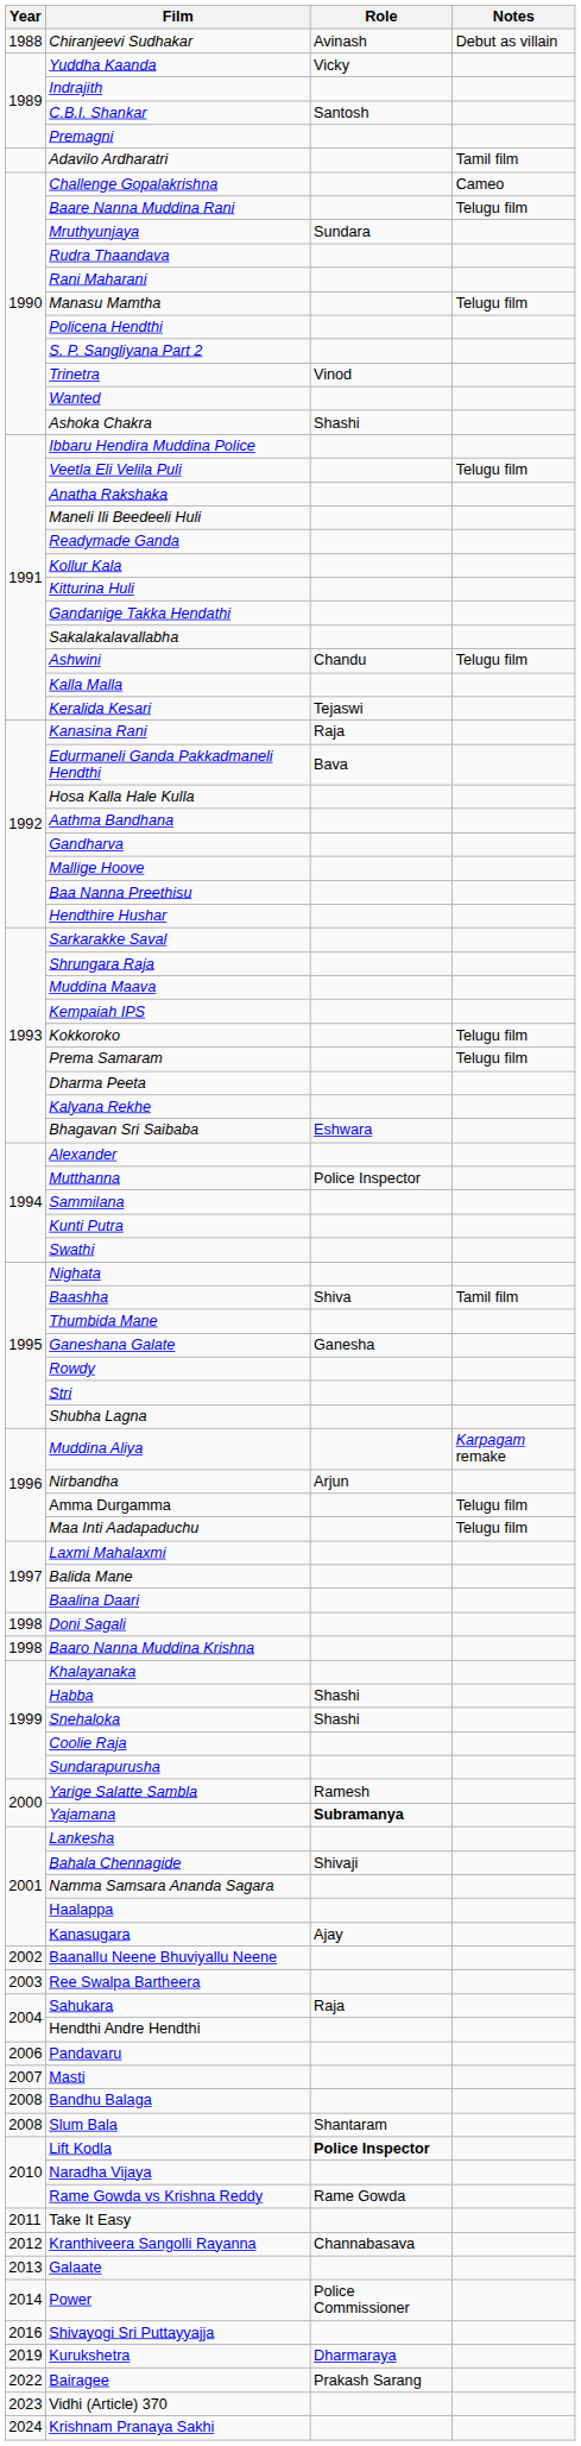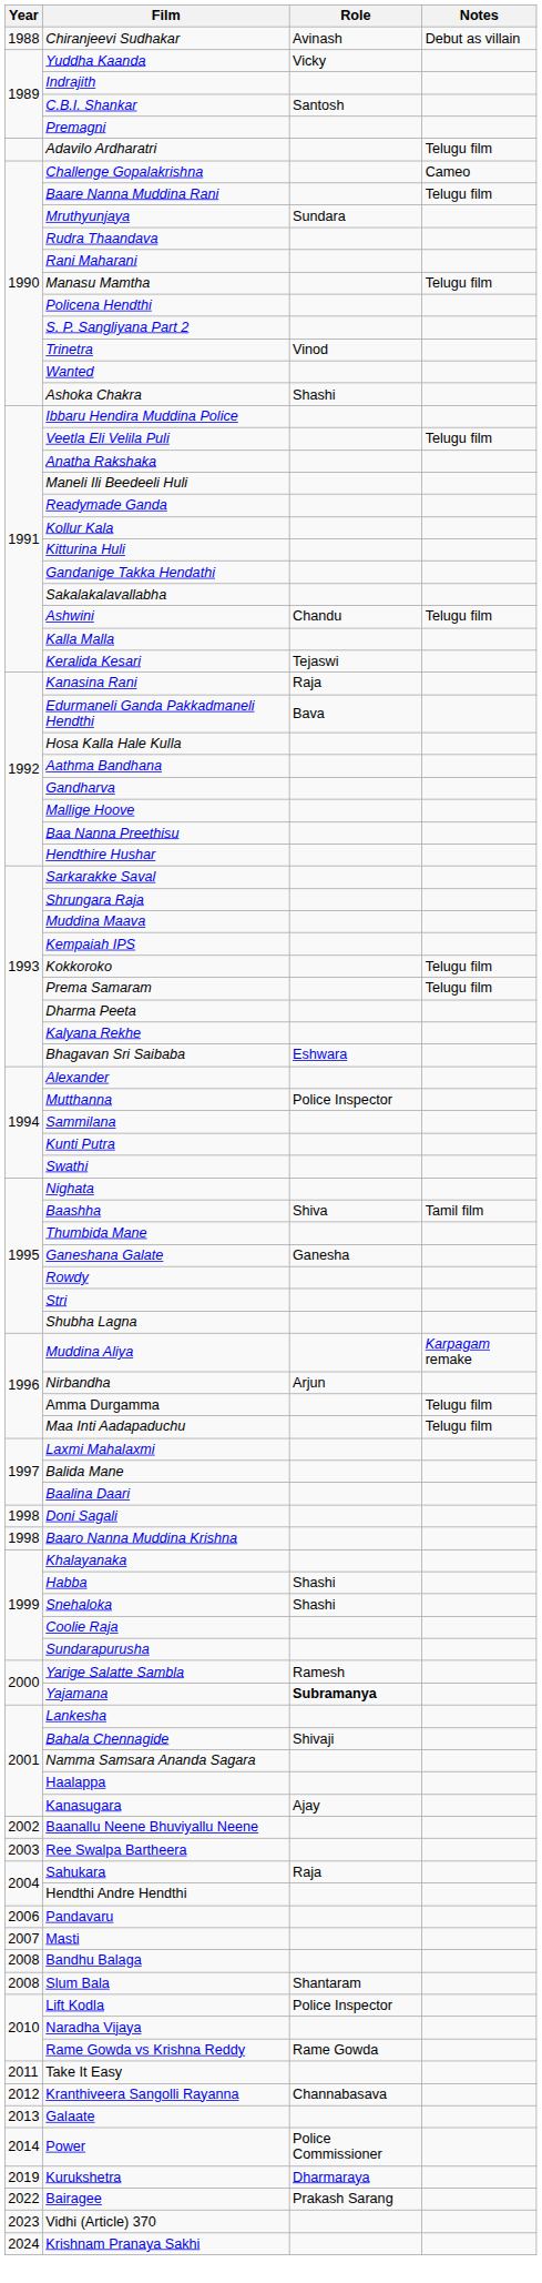 <table class="wikitable mw-collapsible">
 <tr>
 <th>Year</th>
 <th>Film</th>
 <th>Role</th>
 <th>Notes</th>
 </tr>
 <tr>
 <td>1988</td>
 <td><em>Chiranjeevi Sudhakar</em></td>
 <td>Avinash</td>
 <td>Debut as villain</td>
 </tr>
 <tr>
 <td rowspan="4">1989</td>
 <td><em><a href='#'>Yuddha Kaanda</a></em></td>
 <td>Vicky</td>
 <td></td>
 </tr>
 <tr>
 <td><em><a href='#'>Indrajith</a></em></td>
 <td></td>
 <td></td>
 </tr>
 <tr>
 <td><em><a href='#'>C.B.I. Shankar</a></em></td>
 <td>Santosh</td>
 <td></td>
 </tr>
 <tr>
 <td><em><a href='#'>Premagni</a></em></td>
 <td></td>
 <td></td>
 </tr>
 <tr>
 <td></td>
 <td><em>Adavilo Ardharatri</em></td>
 <td></td>
-<td>Tamil film</td>
+<td>Telugu film</td>
 </tr>
 <tr>
 <td rowspan="11">1990</td>
 <td><em><a href='#'>Challenge Gopalakrishna</a></em></td>
 <td></td>
 <td>Cameo</td>
 </tr>
 <tr>
 <td><em><a href='#'>Baare Nanna Muddina Rani</a></em></td>
 <td></td>
 <td>Telugu film</td>
 </tr>
 <tr>
 <td><em><a href='#'>Mruthyunjaya</a></em></td>
 <td>Sundara</td>
 <td></td>
 </tr>
 <tr>
 <td><em><a href='#'>Rudra Thaandava</a></em></td>
 <td></td>
 <td></td>
 </tr>
 <tr>
 <td><em><a href='#'>Rani Maharani</a></em></td>
 <td></td>
 <td></td>
 </tr>
 <tr>
 <td><em>Manasu Mamtha</em></td>
 <td></td>
 <td>Telugu film</td>
 </tr>
 <tr>
 <td><em><a href='#'>Policena Hendthi</a></em></td>
 <td></td>
 <td></td>
 </tr>
 <tr>
 <td><em><a href='#'>S. P. Sangliyana Part 2</a></em></td>
 <td></td>
 <td></td>
 </tr>
 <tr>
 <td><em><a href='#'>Trinetra</a></em></td>
 <td>Vinod</td>
 <td></td>
 </tr>
 <tr>
 <td><em><a href='#'>Wanted</a></em></td>
 <td></td>
 <td></td>
 </tr>
 <tr>
 <td><em>Ashoka Chakra</em></td>
 <td>Shashi</td>
 <td></td>
 </tr>
 <tr>
 <td rowspan="12">1991</td>
 <td><em><a href='#'>Ibbaru Hendira Muddina Police</a></em></td>
 <td></td>
 <td></td>
 </tr>
 <tr>
 <td><em><a href='#'>Veetla Eli Velila Puli</a></em></td>
 <td></td>
 <td>Telugu film</td>
 </tr>
 <tr>
 <td><em><a href='#'>Anatha Rakshaka</a></em></td>
 <td></td>
 <td></td>
 </tr>
 <tr>
 <td><em>Maneli Ili Beedeeli Huli</em></td>
 <td></td>
 <td></td>
 </tr>
 <tr>
 <td><em><a href='#'>Readymade Ganda</a></em></td>
 <td></td>
 <td></td>
 </tr>
 <tr>
 <td><em><a href='#'>Kollur Kala</a></em></td>
 <td></td>
 <td></td>
 </tr>
 <tr>
 <td><em><a href='#'>Kitturina Huli</a></em></td>
 <td></td>
 <td></td>
 </tr>
 <tr>
 <td><em><a href='#'>Gandanige Takka Hendathi</a></em></td>
 <td></td>
 <td></td>
 </tr>
 <tr>
 <td><em>Sakalakalavallabha</em></td>
 <td></td>
 <td></td>
 </tr>
 <tr>
 <td><em><a href='#'>Ashwini</a></em></td>
 <td>Chandu</td>
 <td>Telugu film</td>
 </tr>
 <tr>
 <td><em><a href='#'>Kalla Malla</a></em></td>
 <td></td>
 <td></td>
 </tr>
 <tr>
 <td><em><a href='#'>Keralida Kesari</a></em></td>
 <td>Tejaswi</td>
 <td></td>
 </tr>
 <tr>
 <td rowspan="8">1992</td>
 <td><em><a href='#'>Kanasina Rani</a></em></td>
 <td>Raja</td>
 <td></td>
 </tr>
 <tr>
 <td><em><a href='#'>Edurmaneli Ganda Pakkadmaneli Hendthi</a></em></td>
 <td>Bava</td>
 <td></td>
 </tr>
 <tr>
 <td><em>Hosa Kalla Hale Kulla</em></td>
 <td></td>
 <td></td>
 </tr>
 <tr>
 <td><em><a href='#'>Aathma Bandhana</a></em></td>
 <td></td>
 <td></td>
 </tr>
 <tr>
 <td><em><a href='#'>Gandharva</a></em></td>
 <td></td>
 <td></td>
 </tr>
 <tr>
 <td><em><a href='#'>Mallige Hoove</a></em></td>
 <td></td>
 <td></td>
 </tr>
 <tr>
 <td><em><a href='#'>Baa Nanna Preethisu</a></em></td>
 <td></td>
 <td></td>
 </tr>
 <tr>
 <td><em><a href='#'>Hendthire Hushar</a></em></td>
 <td></td>
 <td></td>
 </tr>
 <tr>
 <td rowspan="9">1993</td>
 <td><em><a href='#'>Sarkarakke Saval</a></em></td>
 <td></td>
 <td></td>
 </tr>
 <tr>
 <td><em><a href='#'>Shrungara Raja</a></em></td>
 <td></td>
 <td></td>
 </tr>
 <tr>
 <td><em><a href='#'>Muddina Maava</a></em></td>
 <td></td>
 <td></td>
 </tr>
 <tr>
 <td><em><a href='#'>Kempaiah IPS</a></em></td>
 <td></td>
 <td></td>
 </tr>
 <tr>
 <td><em>Kokkoroko</em></td>
 <td></td>
 <td>Telugu film</td>
 </tr>
 <tr>
 <td><em>Prema Samaram </em></td>
 <td></td>
 <td>Telugu film</td>
 </tr>
 <tr>
 <td><em>Dharma Peeta</em></td>
 <td></td>
 <td></td>
 </tr>
 <tr>
 <td><em><a href='#'>Kalyana Rekhe</a></em></td>
 <td></td>
 <td></td>
 </tr>
 <tr>
 <td><em>Bhagavan Sri Saibaba</em></td>
 <td><a href='#'>Eshwara</a></td>
 <td></td>
 </tr>
 <tr>
 <td rowspan="5">1994</td>
 <td><em><a href='#'>Alexander</a></em></td>
 <td></td>
 <td></td>
 </tr>
 <tr>
 <td><em><a href='#'>Mutthanna</a></em></td>
 <td>Police Inspector</td>
 <td></td>
 </tr>
 <tr>
 <td><em><a href='#'>Sammilana</a></em></td>
 <td></td>
 <td></td>
 </tr>
 <tr>
 <td><em><a href='#'>Kunti Putra</a></em></td>
 <td></td>
 <td></td>
 </tr>
 <tr>
 <td><em><a href='#'>Swathi</a></em></td>
 <td></td>
 <td></td>
 </tr>
 <tr>
 <td rowspan="7">1995</td>
 <td><em><a href='#'>Nighata</a></em></td>
 <td></td>
 <td></td>
 </tr>
 <tr>
 <td><em><a href='#'>Baashha</a></em></td>
 <td>Shiva</td>
 <td>Tamil film</td>
 </tr>
 <tr>
 <td><em><a href='#'>Thumbida Mane</a></em></td>
 <td></td>
 <td></td>
 </tr>
 <tr>
 <td><em><a href='#'>Ganeshana Galate</a></em></td>
 <td>Ganesha</td>
 <td></td>
 </tr>
 <tr>
 <td><em><a href='#'>Rowdy</a></em></td>
 <td></td>
 <td></td>
 </tr>
 <tr>
 <td><em><a href='#'>Stri</a></em></td>
 <td></td>
 <td></td>
 </tr>
 <tr>
 <td><em>Shubha Lagna</em></td>
 <td></td>
 <td></td>
 </tr>
 <tr>
 <td rowspan="4">1996</td>
 <td><em><a href='#'>Muddina Aliya</a></em></td>
 <td></td>
 <td><em><a href='#'>Karpagam</a></em> remake</td>
 </tr>
 <tr>
 <td><em>Nirbandha</em></td>
 <td>Arjun</td>
 <td></td>
 </tr>
 <tr>
 <td>Amma Durgamma</td>
 <td></td>
 <td>Telugu film</td>
 </tr>
 <tr>
 <td><em>Maa Inti Aadapaduchu</em></td>
 <td></td>
 <td>Telugu film</td>
 </tr>
 <tr>
 <td rowspan="3">1997</td>
 <td><em><a href='#'>Laxmi Mahalaxmi</a></em></td>
 <td></td>
 <td></td>
 </tr>
 <tr>
 <td><em>Balida Mane</em></td>
 <td></td>
 <td></td>
 </tr>
 <tr>
 <td><em><a href='#'>Baalina Daari</a></em></td>
 <td></td>
 <td></td>
 </tr>
 <tr>
 <td>1998</td>
 <td><em><a href='#'>Doni Sagali</a></em></td>
 <td></td>
 <td></td>
 </tr>
 <tr>
 <td>1998</td>
 <td><em><a href='#'>Baaro Nanna Muddina Krishna</a></em></td>
 <td></td>
 <td></td>
 </tr>
 <tr>
 <td rowspan="5">1999</td>
 <td><em><a href='#'>Khalayanaka</a></em></td>
 <td></td>
 <td></td>
 </tr>
 <tr>
 <td><em><a href='#'>Habba</a></em></td>
 <td>Shashi</td>
 <td></td>
 </tr>
 <tr>
 <td><em><a href='#'>Snehaloka</a></em></td>
 <td>Shashi</td>
 <td></td>
 </tr>
 <tr>
 <td><em><a href='#'>Coolie Raja</a></em></td>
 <td></td>
 <td></td>
 </tr>
 <tr>
 <td><em><a href='#'>Sundarapurusha</a></em></td>
 <td></td>
 <td></td>
 </tr>
 <tr>
 <td rowspan="2">2000</td>
 <td><em><a href='#'>Yarige Salatte Sambla</a></em></td>
 <td>Ramesh</td>
 <td></td>
 </tr>
 <tr>
 <td><em><a href='#'>Yajamana</a></em></td>
 <td><strong>Subramanya</strong></td>
 <td></td>
 </tr>
 <tr>
 <td rowspan="5">2001</td>
 <td><em><a href='#'>Lankesha</a></em></td>
 <td></td>
 <td></td>
 </tr>
 <tr>
 <td><em><a href='#'>Bahala Chennagide</a></em></td>
 <td>Shivaji</td>
 <td></td>
 </tr>
 <tr>
 <td><em>Namma Samsara Ananda Sagara</td>
 <td></td>
 </tr>
 <tr>
 <td></em><a href='#'>Haalappa</a><em></td>
 <td></td>
 <td></td>
 </tr>
 <tr>
 <td></em><a href='#'>Kanasugara</a><em></td>
 <td>Ajay</td>
 <td></td>
 </tr>
 <tr>
 <td>2002</td>
 <td></em><a href='#'>Baanallu Neene Bhuviyallu Neene</a><em></td>
 <td></td>
 <td></td>
 </tr>
 <tr>
 <td>2003</td>
 <td></em><a href='#'>Ree Swalpa Bartheera</a><em></td>
 <td></td>
 <td></td>
 </tr>
 <tr>
 <td rowspan="2">2004</td>
 <td></em><a href='#'>Sahukara</a><em></td>
 <td>Raja</td>
 <td></td>
 </tr>
 <tr>
 <td></em>Hendthi Andre Hendthi<em></td>
 <td></td>
 <td></td>
 </tr>
 <tr>
 <td>2006</td>
 <td></em><a href='#'>Pandavaru</a><em></td>
 <td></td>
 <td></td>
 </tr>
 <tr>
 <td>2007</td>
 <td></em><a href='#'>Masti</a><em></td>
 <td></td>
 <td></td>
 </tr>
 <tr>
 <td>2008</td>
 <td></em><a href='#'>Bandhu Balaga</a><em></td>
 <td></td>
 <td></td>
 </tr>
 <tr>
 <td>2008</td>
 <td></em><a href='#'>Slum Bala</a><em></td>
 <td>Shantaram</td>
 <td></td>
 </tr>
 <tr>
 <td rowspan="3">2010</td>
 <td></em><a href='#'>Lift Kodla</a><em></td>
-<td><strong>Police Inspector</strong></td>
+<td>Police Inspector</td>
 <td></td>
 </tr>
 <tr>
 <td></em><a href='#'>Naradha Vijaya</a><em></td>
 <td></td>
 <td></td>
 </tr>
 <tr>
 <td></em><a href='#'>Rame Gowda vs Krishna Reddy</a><em></td>
 <td>Rame Gowda</td>
 <td></td>
 </tr>
 <tr>
 <td>2011</td>
 <td></em>Take It Easy<em></td>
 <td></td>
 <td></td>
 </tr>
 <tr>
 <td>2012</td>
 <td></em><a href='#'>Kranthiveera Sangolli Rayanna</a><em></td>
 <td>Channabasava</td>
 <td></td>
 </tr>
 <tr>
 <td>2013</td>
 <td></em><a href='#'>Galaate</a><em></td>
 <td></td>
 <td></td>
 </tr>
 <tr>
 <td>2014</td>
 <td></em><a href='#'>Power</a><em></td>
 <td>Police Commissioner</td>
 <td></td>
 </tr>
 <tr>
-<td>2016</td>
-<td></em><a href='#'>Shivayogi Sri Puttayyajja</a><em></td>
-<td></td>
-<td></td>
-</tr>
-<tr>
 <td>2019</td>
 <td></em><a href='#'>Kurukshetra</a><em></td>
 <td><a href='#'>Dharmaraya</a></td>
 <td></td>
 </tr>
 <tr>
 <td>2022</td>
 <td></em><a href='#'>Bairagee</a><em></td>
 <td>Prakash Sarang</td>
 <td></td>
 </tr>
 <tr>
 <td>2023</td>
 <td></em>Vidhi (Article) 370<em></td>
 <td></td>
 <td></td>
 </tr>
 <tr>
 <td>2024</td>
 <td></em><a href='#'>Krishnam Pranaya Sakhi</a><em></td>
 <td></td>
 <td></td>
 </tr>
 </table>
